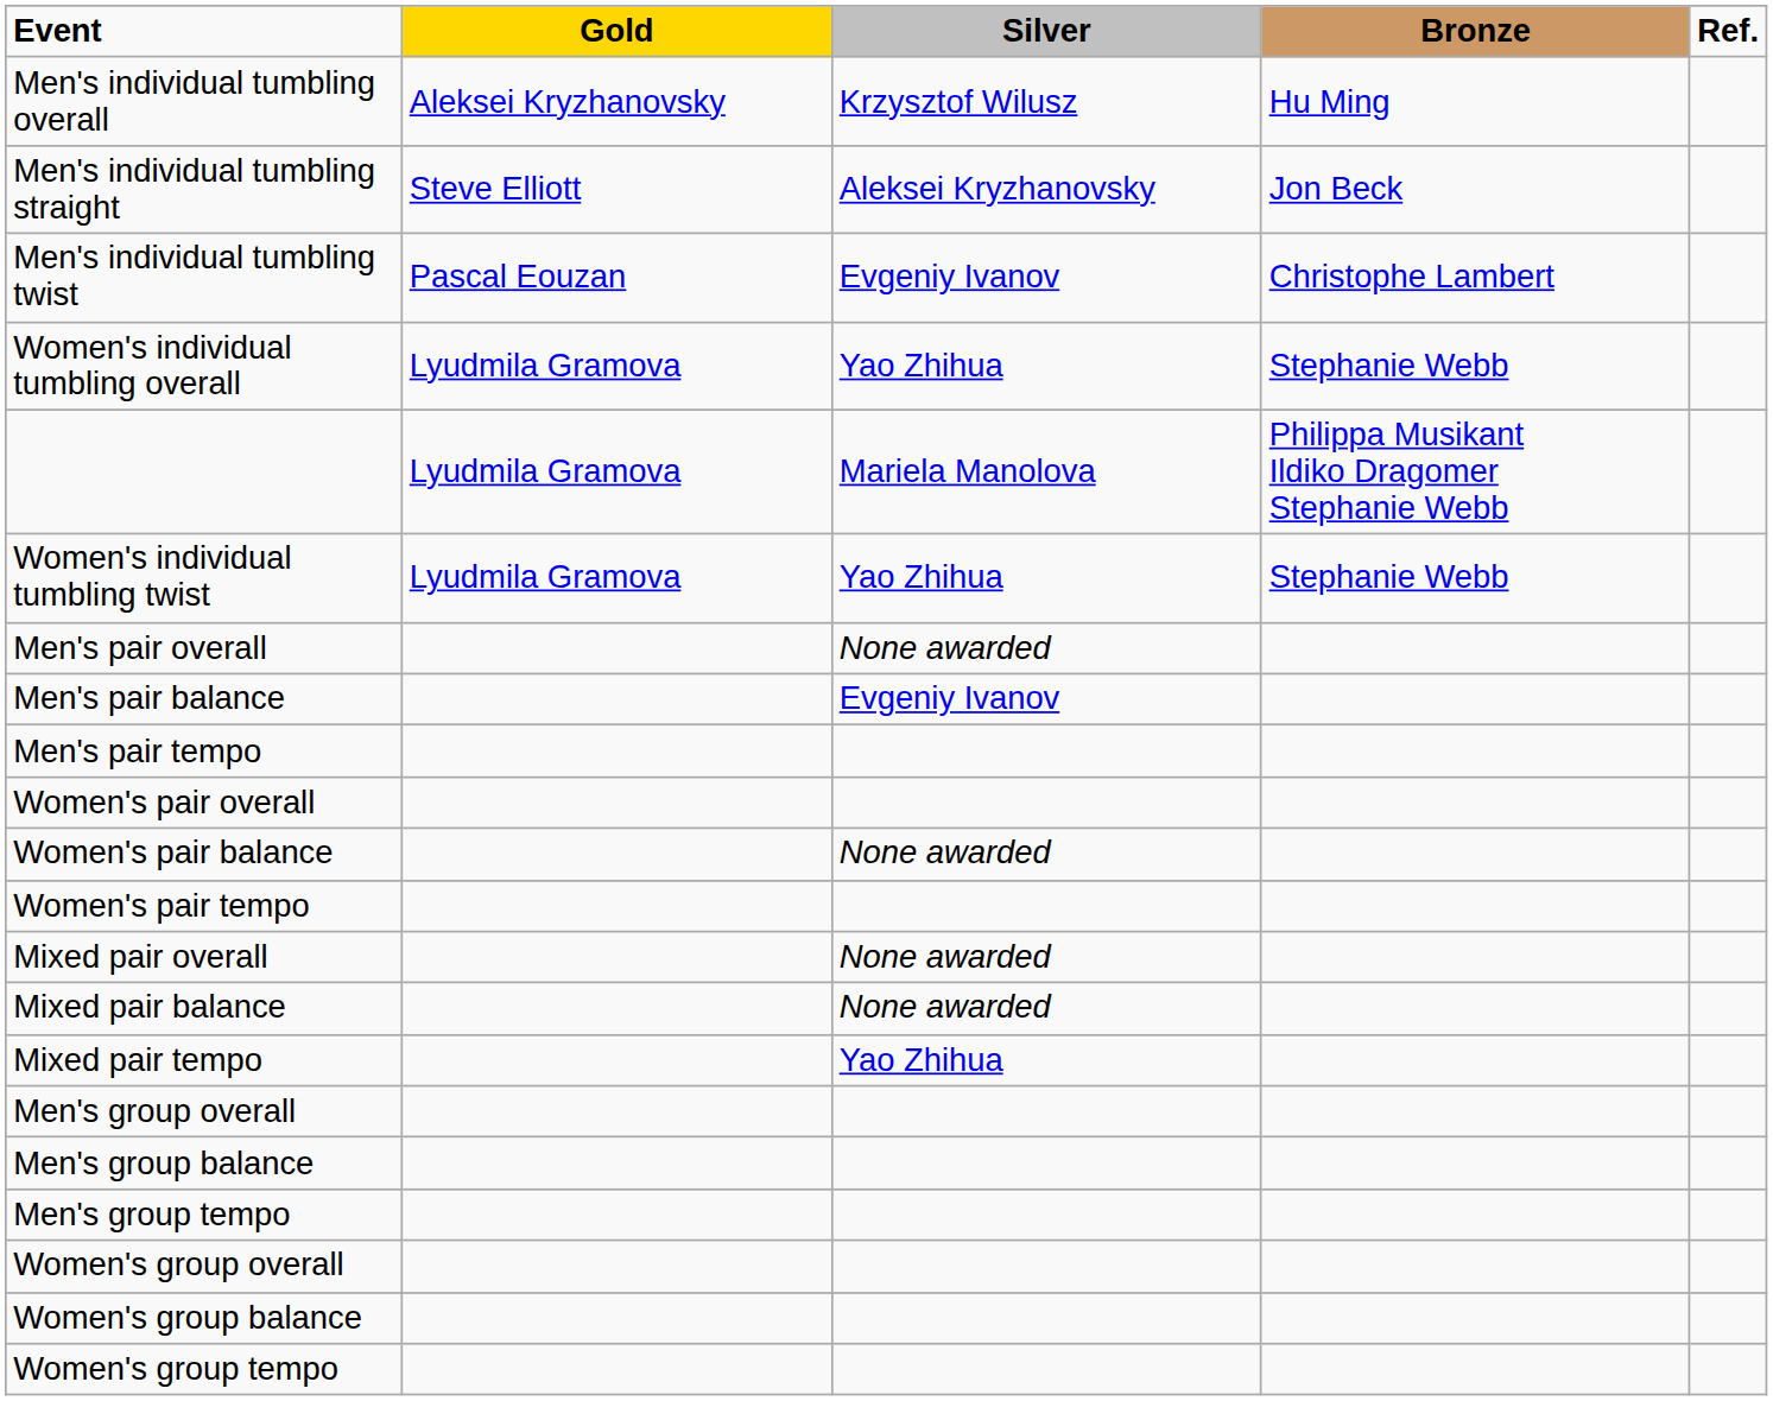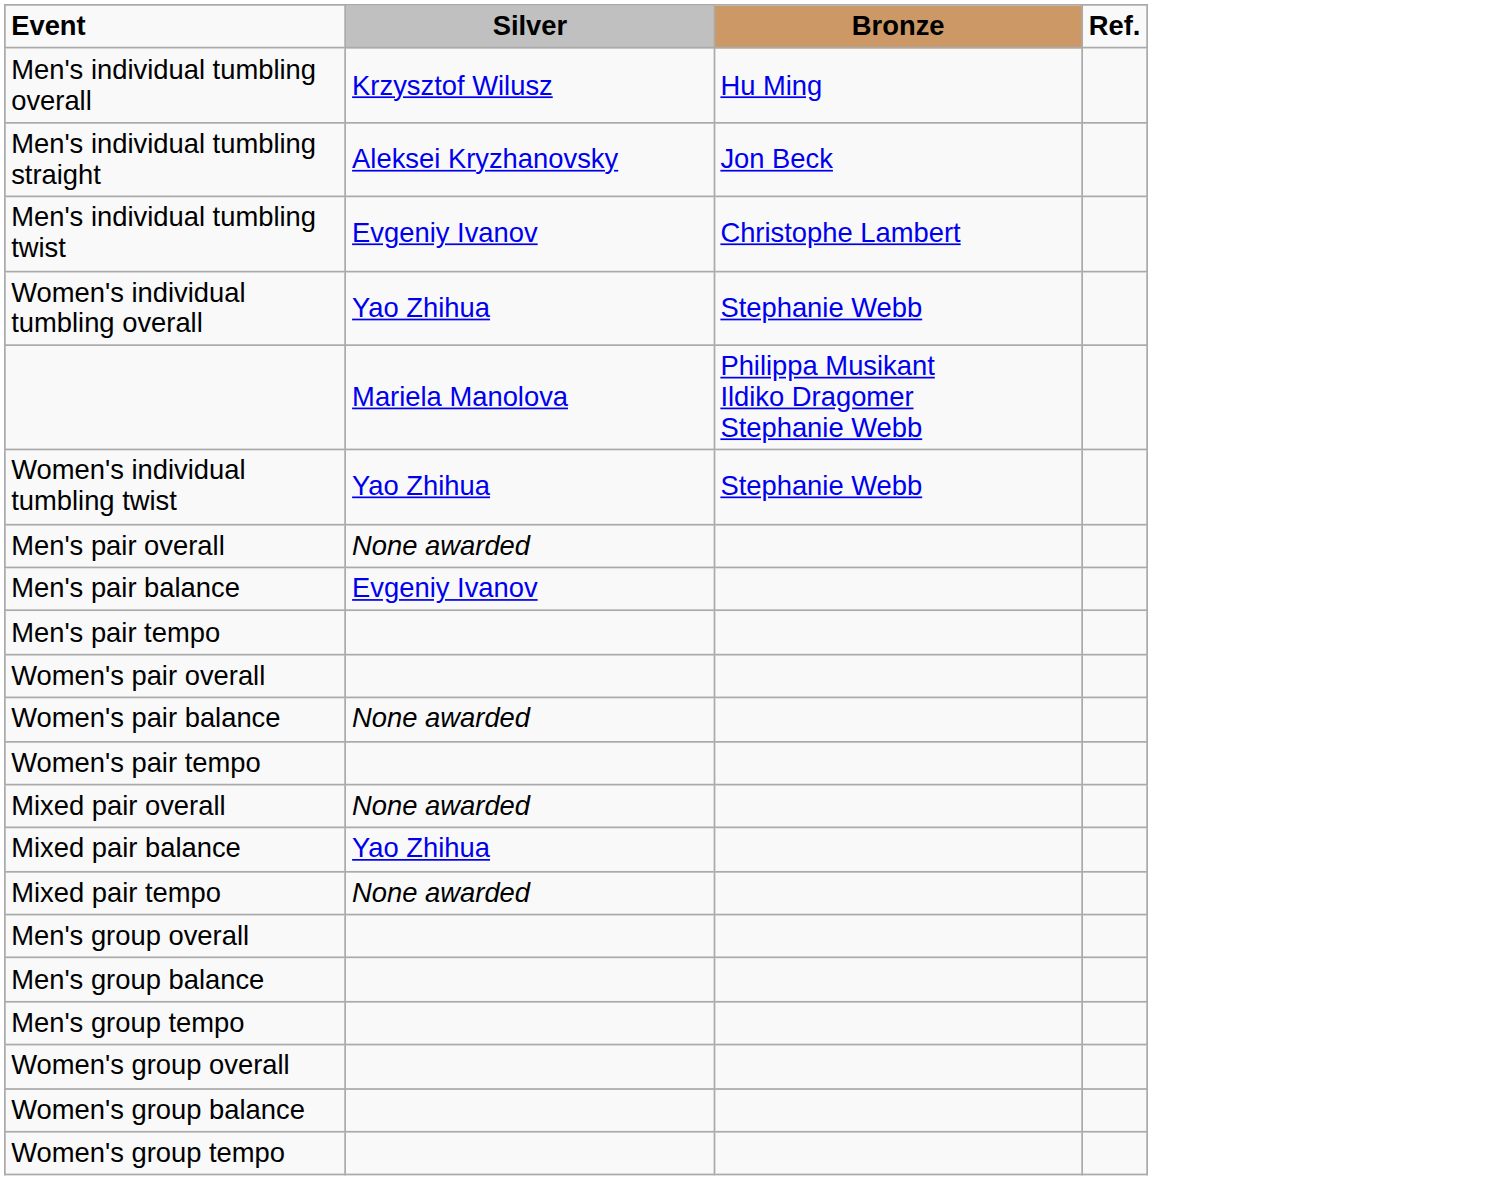 <table class="wikitable">
 <tr>
 <td style="width:12em;"><strong>Event</strong></td>
-<td style="text-align:center; background:gold; width:13em;"><strong>Gold</strong></td>
 <td style="text-align:center; background:silver; width:13em;"><strong>Silver</strong></td>
 <td style="text-align:center; background:#c96; width:13em;"><strong>Bronze</strong></td>
 <td style="width:1em;"><strong>Ref.</strong></td>
 </tr>
 <tr>
 <td>Men's individual tumbling overall</td>
-<td> <a href='#'>Aleksei Kryzhanovsky</a></td>
 <td> <a href='#'>Krzysztof Wilusz</a></td>
 <td> <a href='#'>Hu Ming</a></td>
 <td></td>
 </tr>
 <tr>
 <td>Men's individual tumbling straight</td>
-<td> <a href='#'>Steve Elliott</a></td>
 <td> <a href='#'>Aleksei Kryzhanovsky</a></td>
 <td> <a href='#'>Jon Beck</a></td>
 <td></td>
 </tr>
 <tr>
 <td>Men's individual tumbling twist</td>
-<td> <a href='#'>Pascal Eouzan</a></td>
 <td> <a href='#'>Evgeniy Ivanov</a></td>
 <td> <a href='#'>Christophe Lambert</a></td>
 <td></td>
 </tr>
 <tr>
 <td>Women's individual tumbling overall</td>
-<td> <a href='#'>Lyudmila Gramova</a></td>
 <td> <a href='#'>Yao Zhihua</a></td>
 <td> <a href='#'>Stephanie Webb</a></td>
 <td></td>
 </tr>
 <tr>
 <td></td>
-<td> <a href='#'>Lyudmila Gramova</a></td>
 <td> <a href='#'>Mariela Manolova</a></td>
 <td> <a href='#'>Philippa Musikant</a><br> <a href='#'>Ildiko Dragomer</a><br> <a href='#'>Stephanie Webb</a></td>
 <td></td>
 </tr>
 <tr>
 <td>Women's individual tumbling twist</td>
-<td> <a href='#'>Lyudmila Gramova</a></td>
 <td> <a href='#'>Yao Zhihua</a></td>
 <td> <a href='#'>Stephanie Webb</a></td>
 <td></td>
 </tr>
 <tr>
 <td>Men's pair overall</td>
-<td><br></td>
 <td><em>None awarded</em></td>
 <td></td>
 <td></td>
 </tr>
 <tr>
 <td>Men's pair balance</td>
-<td><br></td>
 <td> <a href='#'>Evgeniy Ivanov</a></td>
 <td></td>
 <td></td>
 </tr>
 <tr>
 <td>Men's pair tempo</td>
 <td></td>
 <td></td>
 <td></td>
-<td></td>
 </tr>
 <tr>
 <td>Women's pair overall</td>
 <td></td>
 <td></td>
 <td></td>
-<td></td>
 </tr>
 <tr>
 <td>Women's pair balance</td>
-<td><br></td>
 <td><em>None awarded</em></td>
 <td></td>
 <td></td>
 </tr>
 <tr>
 <td>Women's pair tempo</td>
 <td></td>
 <td></td>
 <td></td>
-<td></td>
 </tr>
 <tr>
 <td>Mixed pair overall</td>
-<td><br></td>
 <td><em>None awarded</em></td>
 <td></td>
 <td></td>
 </tr>
 <tr>
 <td>Mixed pair balance</td>
-<td><br></td>
+<td> <a href='#'>Yao Zhihua</a></td>
+<td></td>
+<td></td>
+</tr>
+<tr>
+<td>Mixed pair tempo</td>
 <td><em>None awarded</em></td>
 <td></td>
 <td></td>
 </tr>
 <tr>
-<td>Mixed pair tempo</td>
-<td><br></td>
-<td> <a href='#'>Yao Zhihua</a></td>
-<td></td>
-<td></td>
-</tr>
-<tr>
 <td>Men's group overall</td>
-<td></td>
 <td></td>
 <td></td>
 <td></td>
 </tr>
 <tr>
 <td>Men's group balance</td>
 <td></td>
 <td></td>
 <td></td>
-<td></td>
 </tr>
 <tr>
 <td>Men's group tempo</td>
-<td></td>
 <td></td>
 <td></td>
 <td></td>
 </tr>
 <tr>
 <td>Women's group overall</td>
 <td></td>
 <td></td>
 <td></td>
-<td></td>
 </tr>
 <tr>
 <td>Women's group balance</td>
-<td></td>
 <td></td>
 <td></td>
 <td></td>
 </tr>
 <tr>
 <td>Women's group tempo</td>
 <td></td>
 <td></td>
 <td></td>
-<td></td>
 </tr>
 </table>
